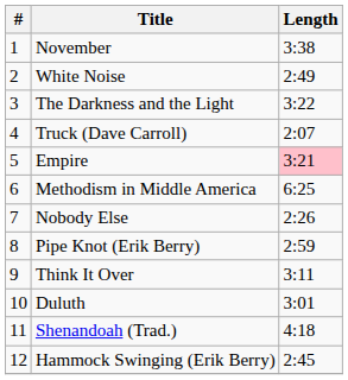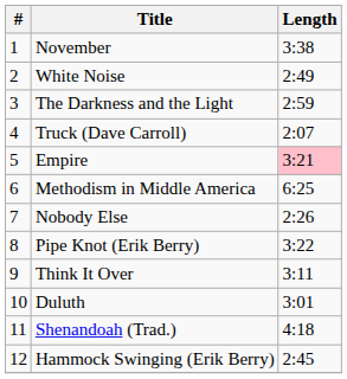 <table class="wikitable">
 <tr>
 <th>#</th>
 <th>Title</th>
 <th>Length</th>
 </tr>
 <tr>
 <td>1</td>
 <td>November</td>
 <td>3:38</td>
 </tr>
 <tr>
 <td>2</td>
 <td>White Noise</td>
 <td>2:49</td>
 </tr>
 <tr>
 <td>3</td>
 <td>The Darkness and the Light</td>
-<td>3:22</td>
+<td>2:59</td>
 </tr>
 <tr>
 <td>4</td>
 <td>Truck (Dave Carroll)</td>
 <td>2:07</td>
 </tr>
 <tr>
 <td>5</td>
 <td>Empire</td>
 <td style="background: pink;">3:21</td>
 </tr>
 <tr>
 <td>6</td>
 <td>Methodism in Middle America</td>
 <td>6:25</td>
 </tr>
 <tr>
 <td>7</td>
 <td>Nobody Else</td>
 <td>2:26</td>
 </tr>
 <tr>
 <td>8</td>
 <td>Pipe Knot (Erik Berry)</td>
-<td>2:59</td>
+<td>3:22</td>
 </tr>
 <tr>
 <td>9</td>
 <td>Think It Over</td>
 <td>3:11</td>
 </tr>
 <tr>
 <td>10</td>
 <td>Duluth</td>
 <td>3:01</td>
 </tr>
 <tr>
 <td>11</td>
 <td><a href='#'>Shenandoah</a> (Trad.)</td>
 <td>4:18</td>
 </tr>
 <tr>
 <td>12</td>
 <td>Hammock Swinging (Erik Berry)</td>
 <td>2:45</td>
 </tr>
 <tr>
 </tr>
 </table>
